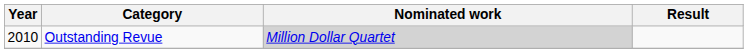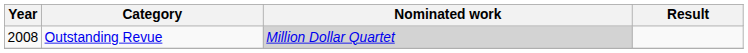 <table class="wikitable">
 <tr>
 <th width="5%">Year</th>
 <th width="30%">Category</th>
 <th width="50%">Nominated work</th>
 <th width="15%">Result</th>
 </tr>
 <tr>
-<td>2010</td>
+<td>2008</td>
 <td><a href='#'>Outstanding Revue</a></td>
 <td style="background: lightgrey;"><em><a href='#'>Million Dollar Quartet</a></em></td>
 <td></td>
 </tr>
 <tr>
 </tr>
 </table>
